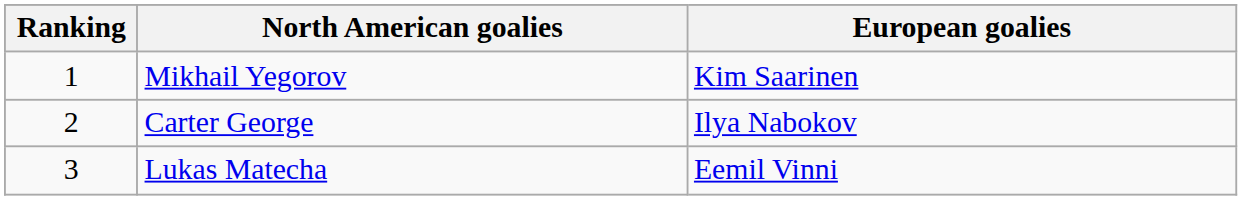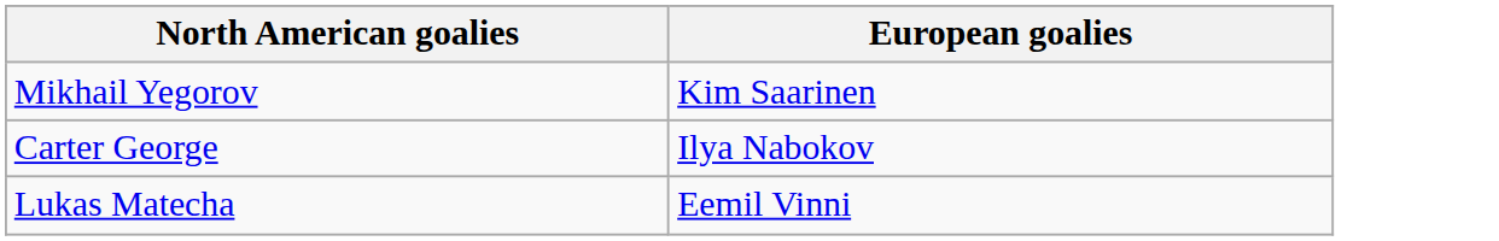 <table class="wikitable">
 <tr>
-<th style="width:4em;">Ranking</th>
 <th style="width:18em;">North American goalies</th>
 <th style="width:18em;">European goalies</th>
 </tr>
 <tr>
-<td style="text-align:center;">1</td>
 <td> <a href='#'>Mikhail Yegorov</a></td>
 <td> <a href='#'>Kim Saarinen</a></td>
 </tr>
 <tr>
-<td style="text-align:center;">2</td>
 <td> <a href='#'>Carter George</a></td>
 <td> <a href='#'>Ilya Nabokov</a></td>
 </tr>
 <tr>
-<td style="text-align:center;">3</td>
 <td> <a href='#'>Lukas Matecha</a></td>
 <td> <a href='#'>Eemil Vinni</a></td>
 </tr>
 </table>
